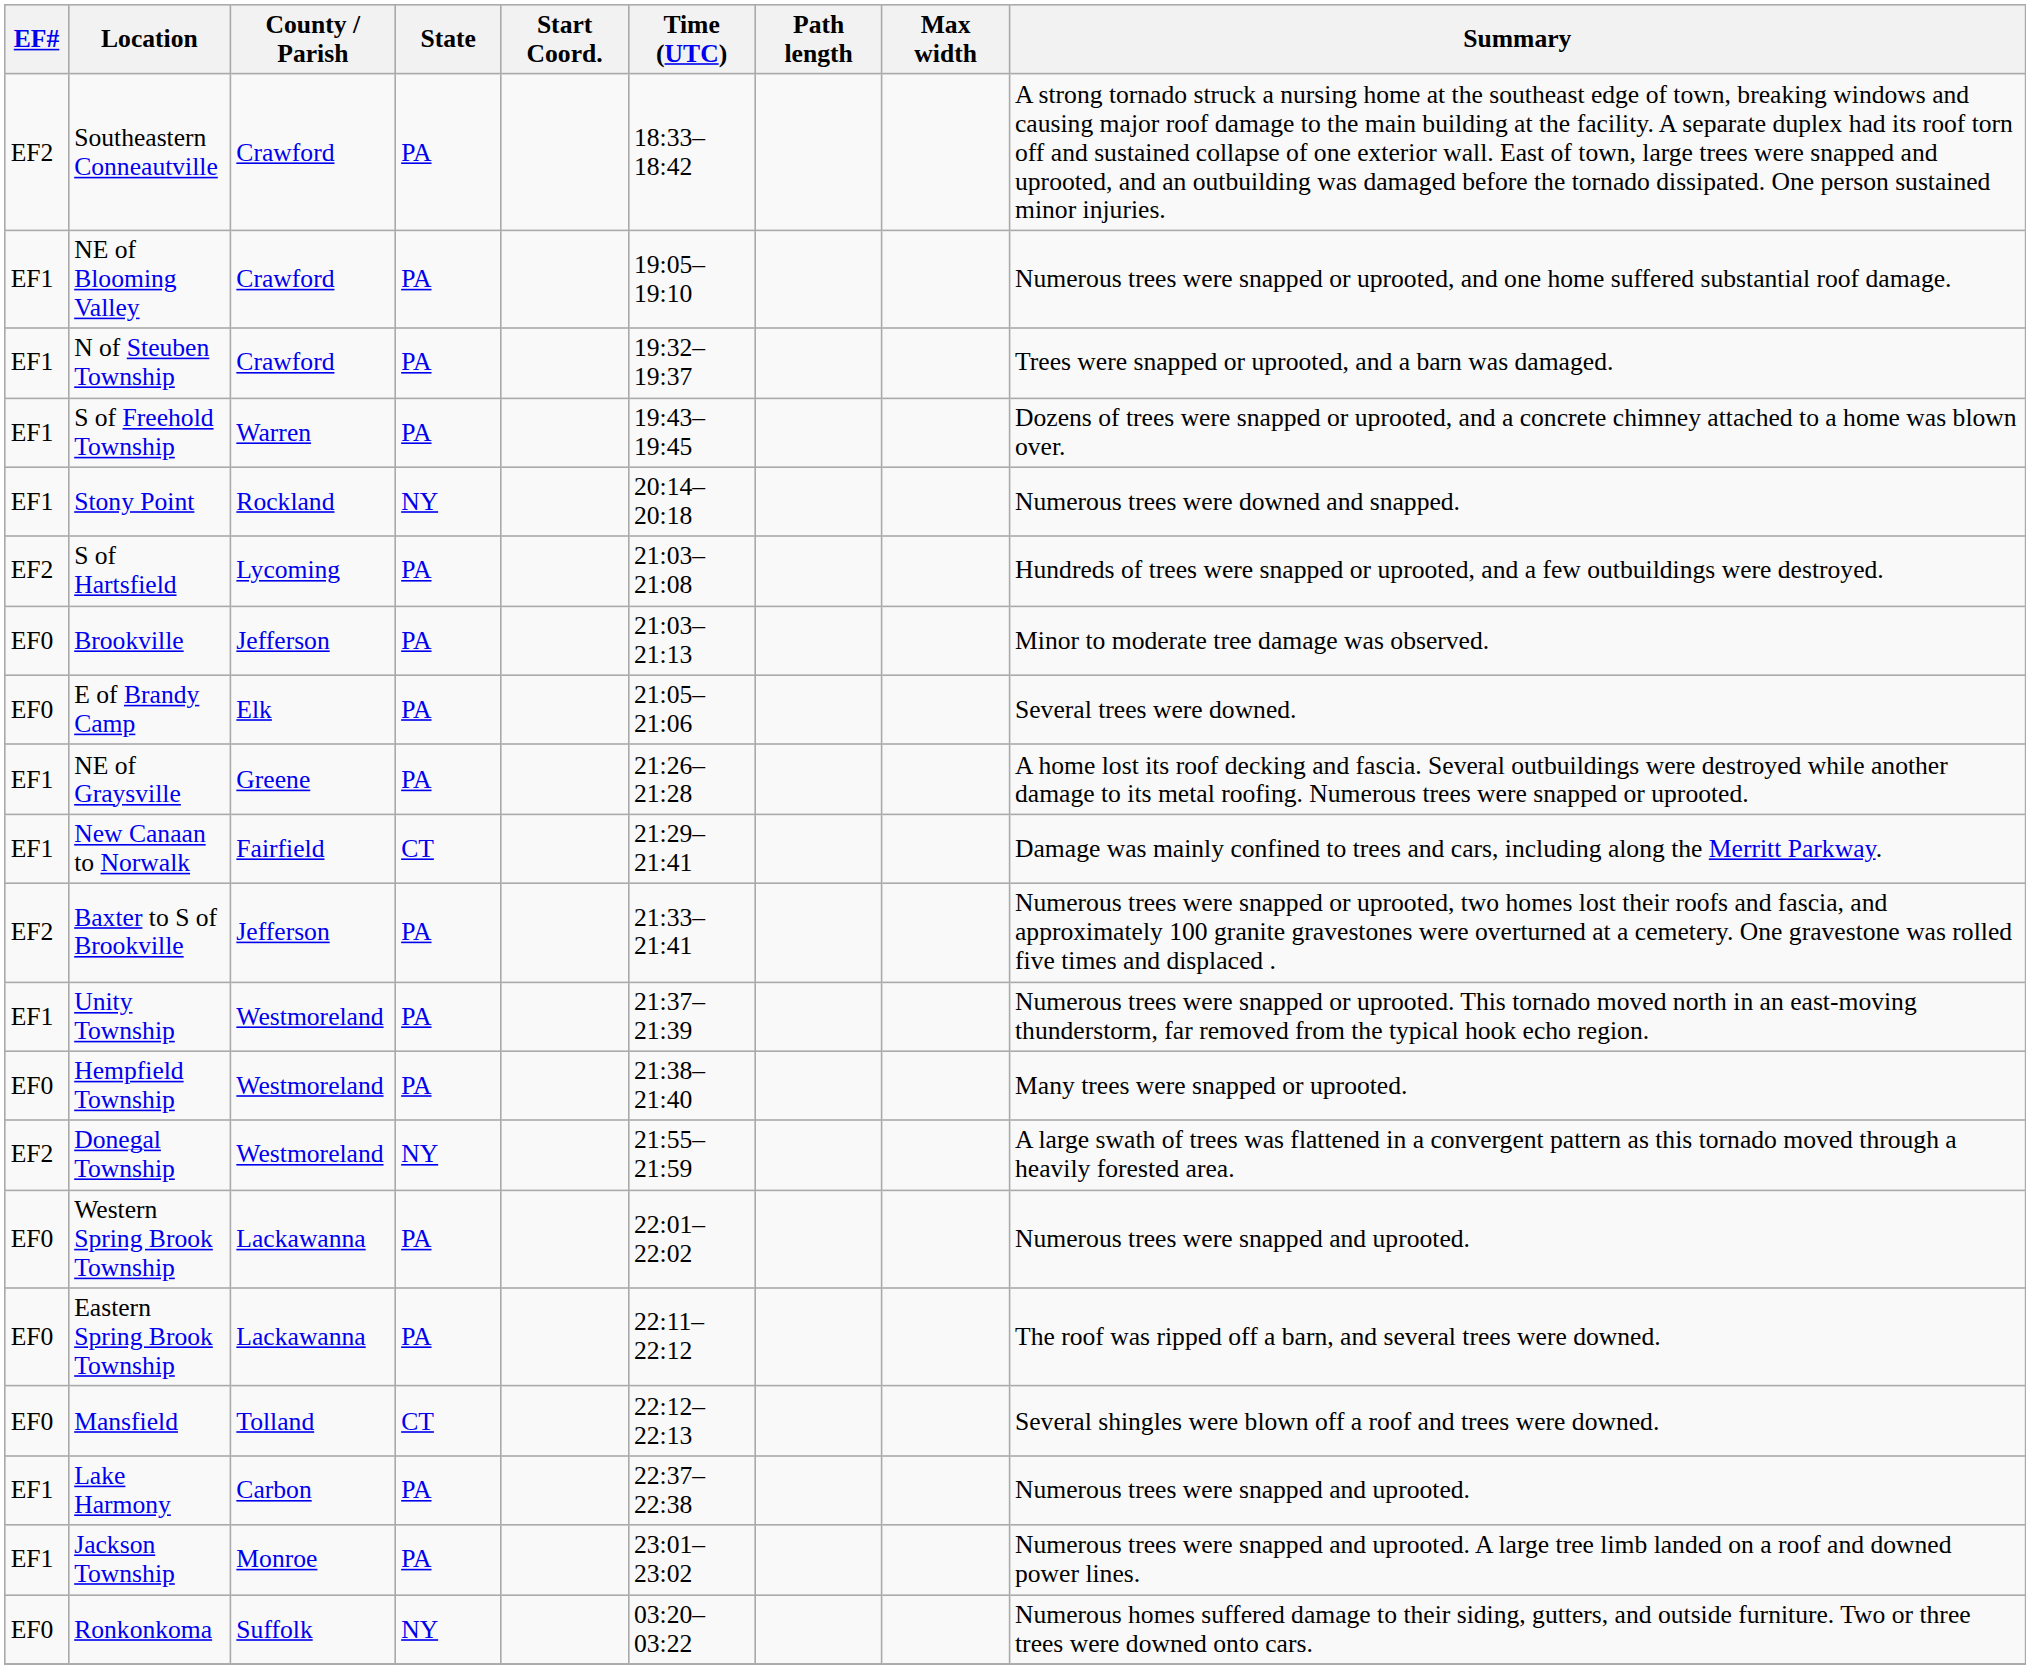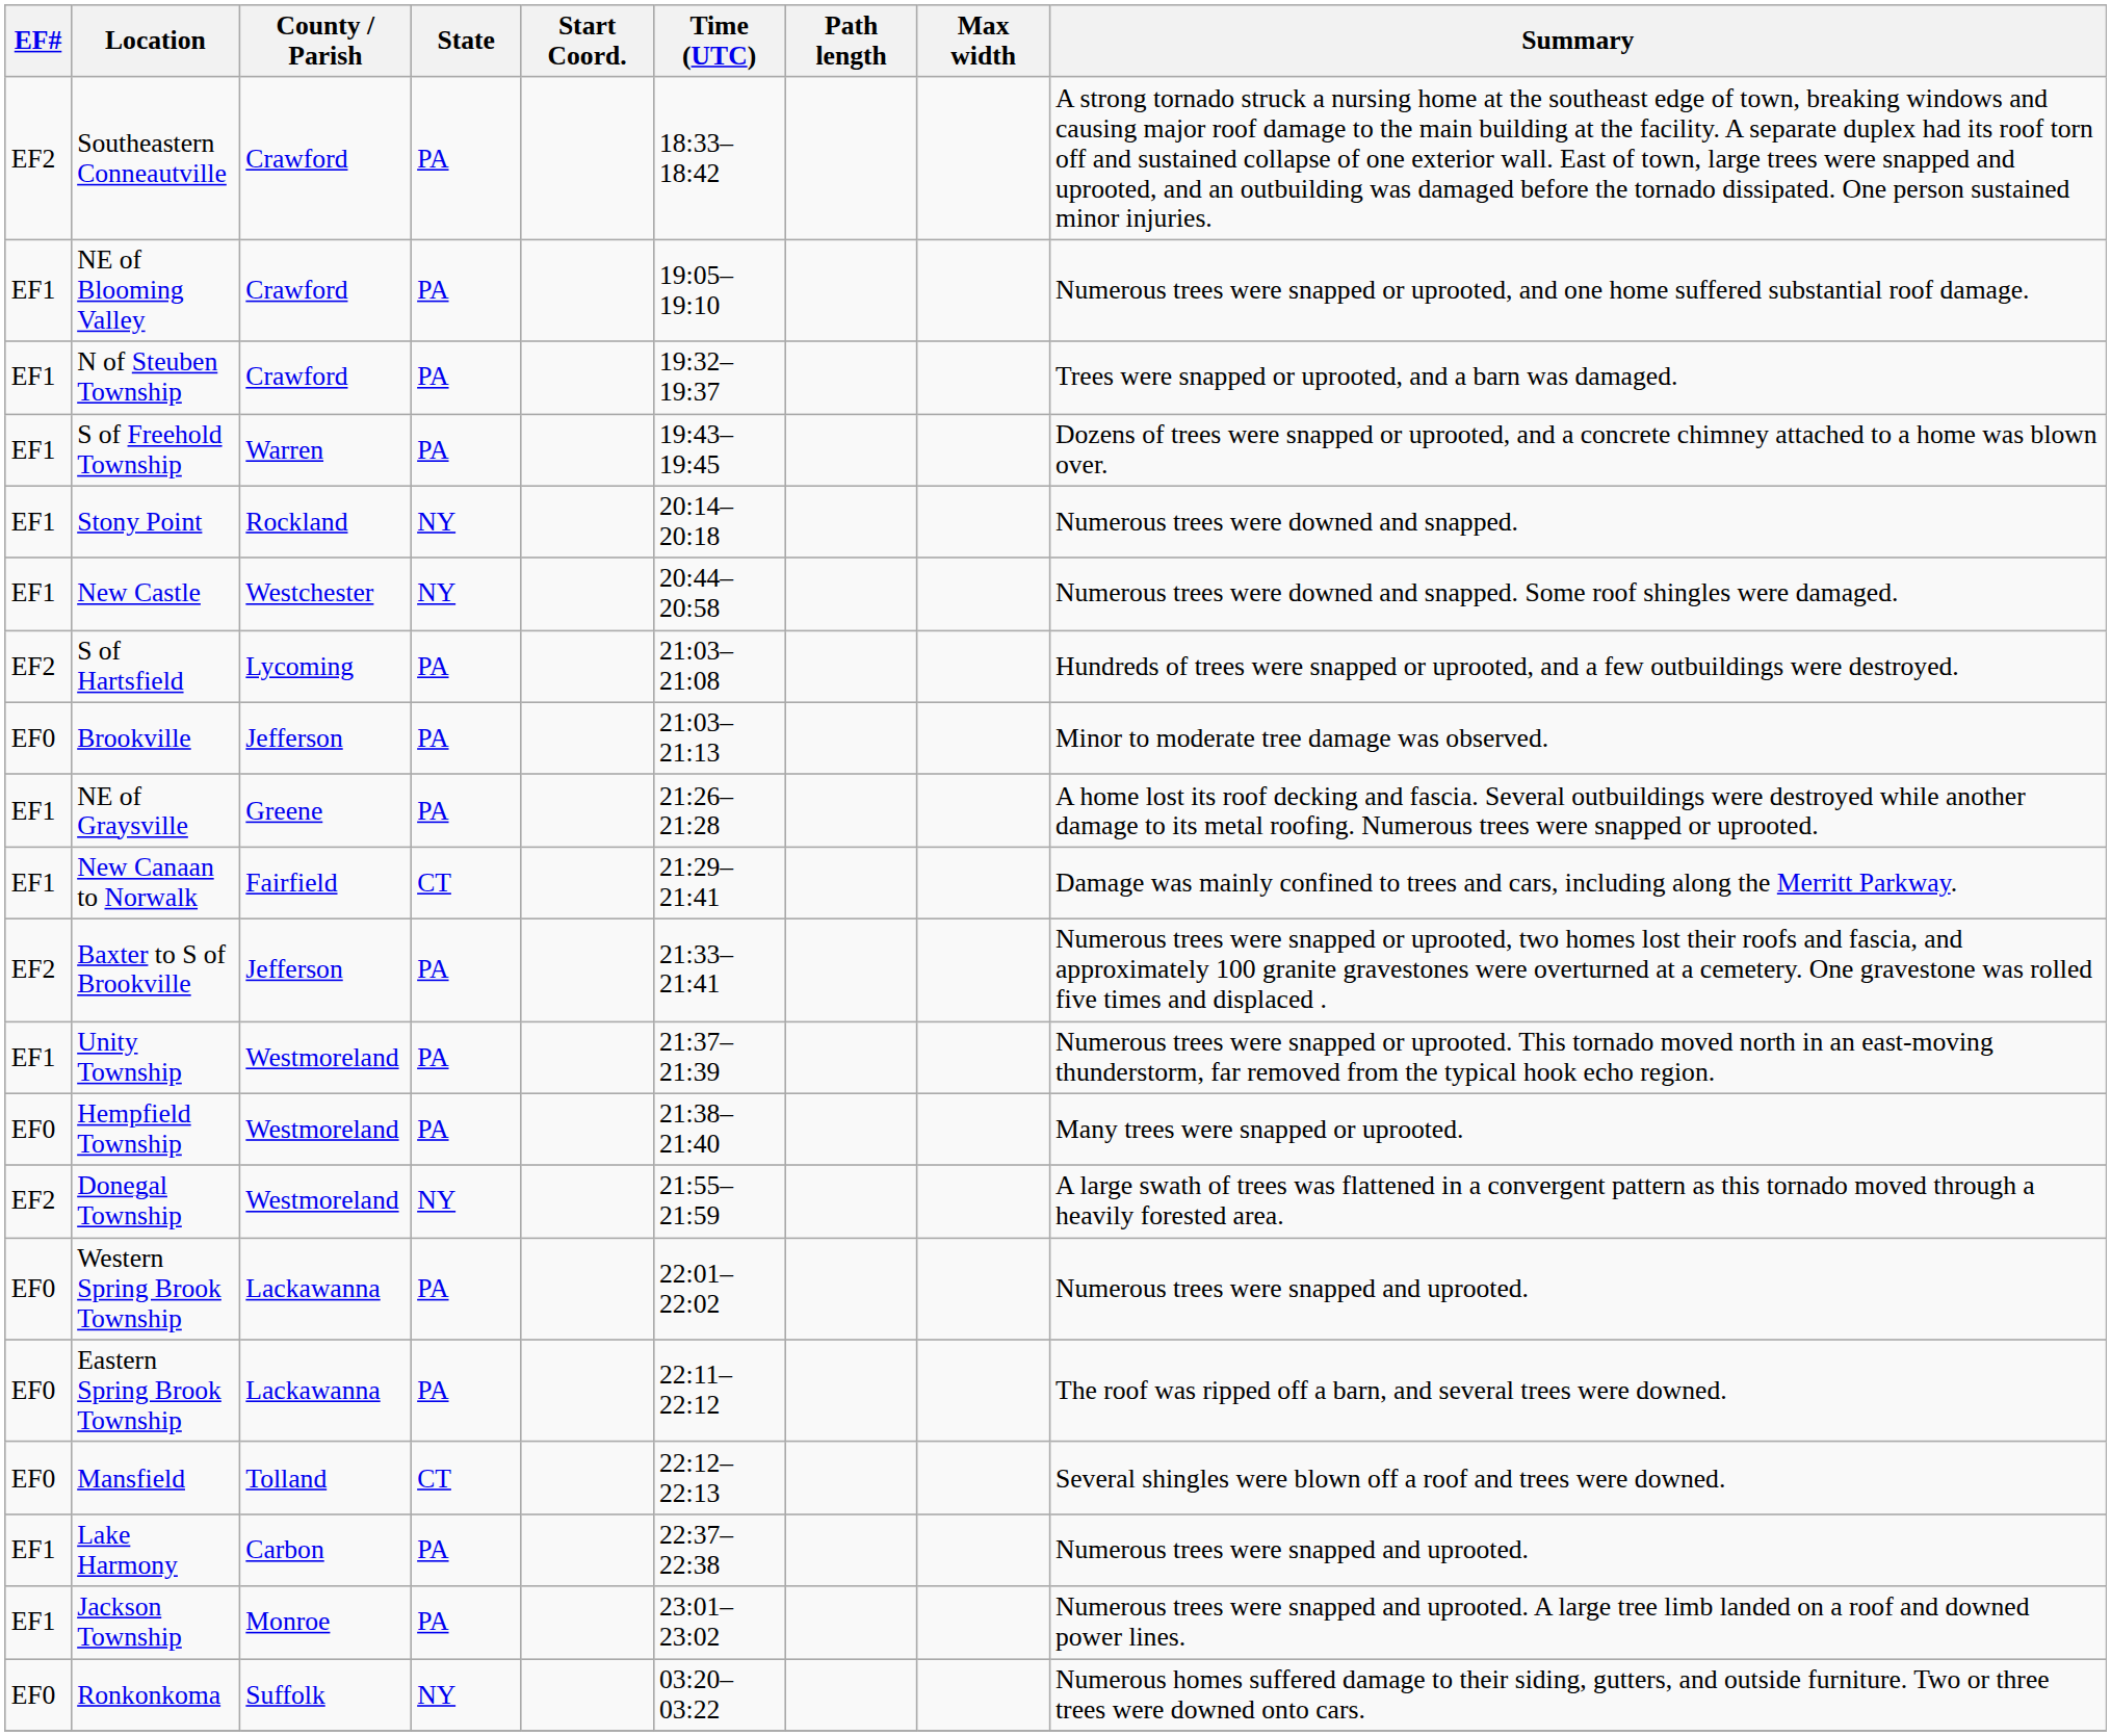 <table class="wikitable sortable" style="width:100%;">
 <tr>
 <th scope="col" style="width:3%; text-align:center;"><a href='#'>EF#</a></th>
 <th scope="col" style="width:7%; text-align:center;" class="unsortable">Location</th>
 <th scope="col" style="width:6%; text-align:center;" class="unsortable">County / Parish</th>
 <th scope="col" style="width:5%; text-align:center;">State</th>
 <th scope="col" style="width:6%; text-align:center;">Start Coord.</th>
 <th scope="col" style="width:6%; text-align:center;">Time (<a href='#'>UTC</a>)</th>
 <th scope="col" style="width:6%; text-align:center;">Path length</th>
 <th scope="col" style="width:6%; text-align:center;">Max width</th>
 <th scope="col" class="unsortable" style="width:48%; text-align:center;">Summary</th>
 </tr>
 <tr>
 <td bgcolor=>EF2</td>
 <td>Southeastern <a href='#'>Conneautville</a></td>
 <td><a href='#'>Crawford</a></td>
 <td><a href='#'>PA</a></td>
 <td></td>
 <td>18:33–18:42</td>
 <td></td>
 <td></td>
 <td>A strong tornado struck a nursing home at the southeast edge of town, breaking windows and causing major roof damage to the main building at the facility. A separate duplex had its roof torn off and sustained collapse of one exterior wall. East of town, large trees were snapped and uprooted, and an outbuilding was damaged before the tornado dissipated. One person sustained minor injuries.</td>
 </tr>
 <tr>
 <td bgcolor=>EF1</td>
 <td>NE of <a href='#'>Blooming Valley</a></td>
 <td><a href='#'>Crawford</a></td>
 <td><a href='#'>PA</a></td>
 <td></td>
 <td>19:05–19:10</td>
 <td></td>
 <td></td>
 <td>Numerous trees were snapped or uprooted, and one home suffered substantial roof damage.</td>
 </tr>
 <tr>
 <td bgcolor=>EF1</td>
 <td>N of <a href='#'>Steuben Township</a></td>
 <td><a href='#'>Crawford</a></td>
 <td><a href='#'>PA</a></td>
 <td></td>
 <td>19:32–19:37</td>
 <td></td>
 <td></td>
 <td>Trees were snapped or uprooted, and a barn was damaged.</td>
 </tr>
 <tr>
 <td bgcolor=>EF1</td>
 <td>S of <a href='#'>Freehold Township</a></td>
 <td><a href='#'>Warren</a></td>
 <td><a href='#'>PA</a></td>
 <td></td>
 <td>19:43–19:45</td>
 <td></td>
 <td></td>
 <td>Dozens of trees were snapped or uprooted, and a concrete chimney attached to a home was blown over.</td>
 </tr>
 <tr>
 <td bgcolor=>EF1</td>
 <td><a href='#'>Stony Point</a></td>
 <td><a href='#'>Rockland</a></td>
 <td><a href='#'>NY</a></td>
 <td></td>
 <td>20:14–20:18</td>
 <td></td>
 <td></td>
 <td>Numerous trees were downed and snapped.</td>
 </tr>
 <tr>
+<td bgcolor=>EF1</td>
+<td><a href='#'>New Castle</a></td>
+<td><a href='#'>Westchester</a></td>
+<td><a href='#'>NY</a></td>
+<td></td>
+<td>20:44–20:58</td>
+<td></td>
+<td></td>
+<td>Numerous trees were downed and snapped. Some roof shingles were damaged.</td>
+</tr>
+<tr>
 <td bgcolor=>EF2</td>
 <td>S of <a href='#'>Hartsfield</a></td>
 <td><a href='#'>Lycoming</a></td>
 <td><a href='#'>PA</a></td>
 <td></td>
 <td>21:03–21:08</td>
 <td></td>
 <td></td>
 <td>Hundreds of trees were snapped or uprooted, and a few outbuildings were destroyed.</td>
 </tr>
 <tr>
 <td bgcolor=>EF0</td>
 <td><a href='#'>Brookville</a></td>
 <td><a href='#'>Jefferson</a></td>
 <td><a href='#'>PA</a></td>
 <td></td>
 <td>21:03–21:13</td>
 <td></td>
 <td></td>
 <td>Minor to moderate tree damage was observed.</td>
-</tr>
-<tr>
-<td bgcolor=>EF0</td>
-<td>E of <a href='#'>Brandy Camp</a></td>
-<td><a href='#'>Elk</a></td>
-<td><a href='#'>PA</a></td>
-<td></td>
-<td>21:05–21:06</td>
-<td></td>
-<td></td>
-<td>Several trees were downed.</td>
 </tr>
 <tr>
 <td bgcolor=>EF1</td>
 <td>NE of <a href='#'>Graysville</a></td>
 <td><a href='#'>Greene</a></td>
 <td><a href='#'>PA</a></td>
 <td></td>
 <td>21:26–21:28</td>
 <td></td>
 <td></td>
 <td>A home lost its roof decking and fascia. Several outbuildings were destroyed while another damage to its metal roofing. Numerous trees were snapped or uprooted.</td>
 </tr>
 <tr>
 <td bgcolor=>EF1</td>
 <td><a href='#'>New Canaan</a> to <a href='#'>Norwalk</a></td>
 <td><a href='#'>Fairfield</a></td>
 <td><a href='#'>CT</a></td>
 <td></td>
 <td>21:29–21:41</td>
 <td></td>
 <td></td>
 <td>Damage was mainly confined to trees and cars, including along the <a href='#'>Merritt Parkway</a>.</td>
 </tr>
 <tr>
 <td bgcolor=>EF2</td>
 <td><a href='#'>Baxter</a> to S of <a href='#'>Brookville</a></td>
 <td><a href='#'>Jefferson</a></td>
 <td><a href='#'>PA</a></td>
 <td></td>
 <td>21:33–21:41</td>
 <td></td>
 <td></td>
 <td>Numerous trees were snapped or uprooted, two homes lost their roofs and fascia, and approximately 100 granite gravestones were overturned at a cemetery. One gravestone was rolled five times and displaced .</td>
 </tr>
 <tr>
 <td bgcolor=>EF1</td>
 <td><a href='#'>Unity Township</a></td>
 <td><a href='#'>Westmoreland</a></td>
 <td><a href='#'>PA</a></td>
 <td></td>
 <td>21:37–21:39</td>
 <td></td>
 <td></td>
 <td>Numerous trees were snapped or uprooted. This tornado moved north in an east-moving thunderstorm, far removed from the typical hook echo region.</td>
 </tr>
 <tr>
 <td bgcolor=>EF0</td>
 <td><a href='#'>Hempfield Township</a></td>
 <td><a href='#'>Westmoreland</a></td>
 <td><a href='#'>PA</a></td>
 <td></td>
 <td>21:38–21:40</td>
 <td></td>
 <td></td>
 <td>Many trees were snapped or uprooted.</td>
 </tr>
 <tr>
 <td bgcolor=>EF2</td>
 <td><a href='#'>Donegal Township</a></td>
 <td><a href='#'>Westmoreland</a></td>
 <td><a href='#'>NY</a></td>
 <td></td>
 <td>21:55–21:59</td>
 <td></td>
 <td></td>
 <td>A large swath of trees was flattened in a convergent pattern as this tornado moved through a heavily forested area.</td>
 </tr>
 <tr>
 <td bgcolor=>EF0</td>
 <td>Western <a href='#'>Spring Brook Township</a></td>
 <td><a href='#'>Lackawanna</a></td>
 <td><a href='#'>PA</a></td>
 <td></td>
 <td>22:01–22:02</td>
 <td></td>
 <td></td>
 <td>Numerous trees were snapped and uprooted.</td>
 </tr>
 <tr>
 <td bgcolor=>EF0</td>
 <td>Eastern <a href='#'>Spring Brook Township</a></td>
 <td><a href='#'>Lackawanna</a></td>
 <td><a href='#'>PA</a></td>
 <td></td>
 <td>22:11–22:12</td>
 <td></td>
 <td></td>
 <td>The roof was ripped off a barn, and several trees were downed.</td>
 </tr>
 <tr>
 <td bgcolor=>EF0</td>
 <td><a href='#'>Mansfield</a></td>
 <td><a href='#'>Tolland</a></td>
 <td><a href='#'>CT</a></td>
 <td></td>
 <td>22:12–22:13</td>
 <td></td>
 <td></td>
 <td>Several shingles were blown off a roof and trees were downed.</td>
 </tr>
 <tr>
 <td bgcolor=>EF1</td>
 <td><a href='#'>Lake Harmony</a></td>
 <td><a href='#'>Carbon</a></td>
 <td><a href='#'>PA</a></td>
 <td></td>
 <td>22:37–22:38</td>
 <td></td>
 <td></td>
 <td>Numerous trees were snapped and uprooted.</td>
 </tr>
 <tr>
 <td bgcolor=>EF1</td>
 <td><a href='#'>Jackson Township</a></td>
 <td><a href='#'>Monroe</a></td>
 <td><a href='#'>PA</a></td>
 <td></td>
 <td>23:01–23:02</td>
 <td></td>
 <td></td>
 <td>Numerous trees were snapped and uprooted. A large tree limb landed on a roof and downed power lines.</td>
 </tr>
 <tr>
 <td bgcolor=>EF0</td>
 <td><a href='#'>Ronkonkoma</a></td>
 <td><a href='#'>Suffolk</a></td>
 <td><a href='#'>NY</a></td>
 <td></td>
 <td>03:20–03:22</td>
 <td></td>
 <td></td>
 <td>Numerous homes suffered damage to their siding, gutters, and outside furniture. Two or three trees were downed onto cars.</td>
 </tr>
 <tr>
 </tr>
 </table>
